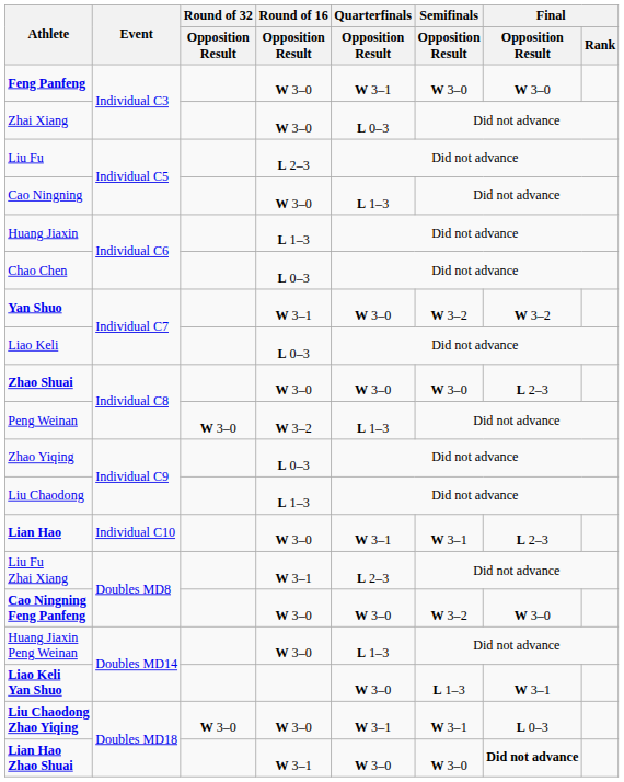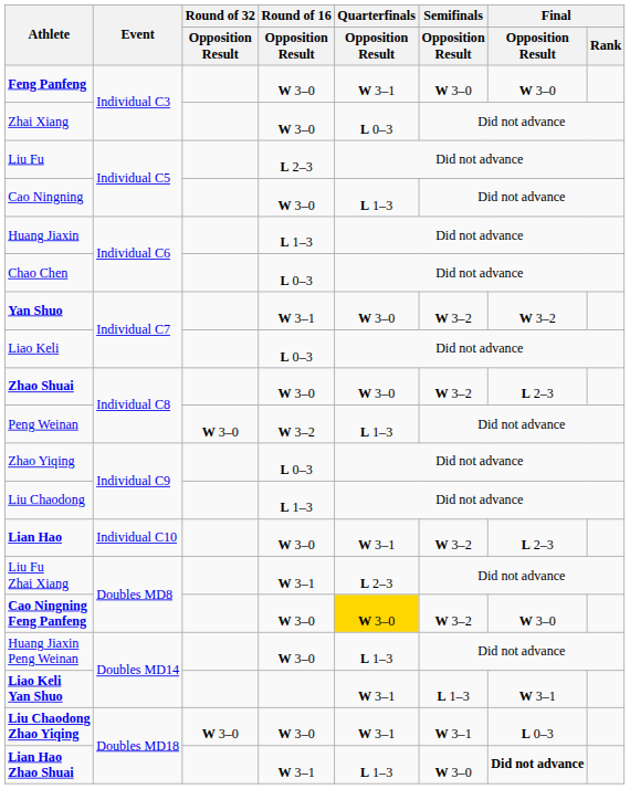 <table class=wikitable style="font-size:90%">
 <tr align=center>
 <th rowspan="2">Athlete</th>
 <th rowspan="2">Event</th>
 <th>Round of 32</th>
 <th>Round of 16</th>
 <th>Quarterfinals</th>
 <th>Semifinals</th>
 <th colspan="2">Final</th>
 </tr>
 <tr>
 <th>Opposition<br>Result</th>
 <th>Opposition<br>Result</th>
 <th>Opposition<br>Result</th>
 <th>Opposition<br>Result</th>
 <th>Opposition<br>Result</th>
 <th>Rank</th>
 </tr>
 <tr align=center>
 <td align=left><strong><a href='#'>Feng Panfeng</a></strong></td>
 <td align=left rowspan=2><a href='#'>Individual C3</a></td>
 <td></td>
 <td><br><strong>W</strong> 3–0</td>
 <td><br><strong>W</strong> 3–1</td>
 <td><br><strong>W</strong> 3–0</td>
 <td><br><strong>W</strong> 3–0</td>
 <td></td>
 </tr>
 <tr align=center>
 <td align=left><a href='#'>Zhai Xiang</a></td>
 <td></td>
 <td><br><strong>W</strong> 3–0</td>
 <td><br><strong>L</strong> 0–3</td>
 <td colspan=3>Did not advance</td>
 </tr>
 <tr align=center>
 <td align=left><a href='#'>Liu Fu</a></td>
 <td align=left rowspan=2><a href='#'>Individual C5</a></td>
 <td></td>
 <td><br><strong>L</strong> 2–3</td>
 <td colspan=4>Did not advance</td>
 </tr>
 <tr align=center>
 <td align=left><a href='#'>Cao Ningning</a></td>
 <td></td>
 <td><br><strong>W</strong> 3–0</td>
 <td><br><strong>L</strong> 1–3</td>
 <td colspan=3>Did not advance</td>
 </tr>
 <tr align=center>
 <td align=left><a href='#'>Huang Jiaxin</a></td>
 <td align=left rowspan=2><a href='#'>Individual C6</a></td>
 <td></td>
 <td><br><strong>L</strong> 1–3</td>
 <td colspan=4>Did not advance</td>
 </tr>
 <tr align=center>
 <td align=left><a href='#'>Chao Chen</a></td>
 <td></td>
 <td><br><strong>L</strong> 0–3</td>
 <td colspan=4>Did not advance</td>
 </tr>
 <tr align=center>
 <td align=left><strong><a href='#'>Yan Shuo</a></strong></td>
 <td align=left rowspan=2><a href='#'>Individual C7</a></td>
 <td></td>
 <td><br><strong>W</strong> 3–1</td>
 <td><br><strong>W</strong> 3–0</td>
 <td><br><strong>W</strong> 3–2</td>
 <td><br><strong>W</strong> 3–2</td>
 <td></td>
 </tr>
 <tr align=center>
 <td align=left><a href='#'>Liao Keli</a></td>
 <td></td>
 <td><br><strong>L</strong> 0–3</td>
 <td colspan=4>Did not advance</td>
 </tr>
 <tr align=center>
 <td align=left><strong><a href='#'>Zhao Shuai</a></strong></td>
 <td align=left rowspan=2><a href='#'>Individual C8</a></td>
 <td></td>
 <td><br><strong>W</strong> 3–0</td>
 <td><br><strong>W</strong> 3–0</td>
-<td><br><strong>W</strong> 3–0</td>
+<td><br><strong>W</strong> 3–2</td>
 <td><br><strong>L</strong> 2–3</td>
 <td></td>
 </tr>
 <tr align=center>
 <td align=left><a href='#'>Peng Weinan</a></td>
 <td><br><strong>W</strong> 3–0</td>
 <td><br><strong>W</strong> 3–2</td>
 <td><br><strong>L</strong> 1–3</td>
 <td colspan=3>Did not advance</td>
 </tr>
 <tr align=center>
 <td align=left><a href='#'>Zhao Yiqing</a></td>
 <td align=left rowspan=2><a href='#'>Individual C9</a></td>
 <td></td>
 <td><br><strong>L</strong> 0–3</td>
 <td colspan=4>Did not advance</td>
 </tr>
 <tr align=center>
 <td align=left><a href='#'>Liu Chaodong</a></td>
 <td></td>
 <td><br><strong>L</strong> 1–3</td>
 <td colspan=4>Did not advance</td>
 </tr>
 <tr align=center>
 <td align=left><strong><a href='#'>Lian Hao</a></strong></td>
 <td align=left><a href='#'>Individual C10</a></td>
 <td></td>
 <td><br><strong>W</strong> 3–0</td>
 <td><br><strong>W</strong> 3–1</td>
-<td><br><strong>W</strong> 3–1</td>
+<td><br><strong>W</strong> 3–2</td>
 <td><br><strong>L</strong> 2–3</td>
 <td></td>
 </tr>
 <tr align=center>
 <td align=left><a href='#'>Liu Fu</a><br><a href='#'>Zhai Xiang</a></td>
 <td align=left rowspan=2><a href='#'>Doubles MD8</a></td>
 <td></td>
 <td><br><strong>W</strong> 3–1</td>
 <td><br><strong>L</strong> 2–3</td>
 <td colspan=3>Did not advance</td>
 </tr>
 <tr align=center>
 <td align=left><strong><a href='#'>Cao Ningning</a></strong><br><strong><a href='#'>Feng Panfeng</a></strong></td>
 <td></td>
 <td><br><strong>W</strong> 3–0</td>
-<td><br><strong>W</strong> 3–0</td>
+<td style="background: gold;"><br><strong>W</strong> 3–0</td>
 <td><br><strong>W</strong> 3–2</td>
 <td><br><strong>W</strong> 3–0</td>
 <td></td>
 </tr>
 <tr align=center>
 <td align=left><a href='#'>Huang Jiaxin</a><br><a href='#'>Peng Weinan</a></td>
 <td align=left rowspan=2><a href='#'>Doubles MD14</a></td>
 <td></td>
 <td><br><strong>W</strong> 3–0</td>
 <td><br><strong>L</strong> 1–3</td>
 <td colspan=3>Did not advance</td>
 </tr>
 <tr align=center>
 <td align=left><strong><a href='#'>Liao Keli</a></strong><br><strong><a href='#'>Yan Shuo</a></strong></td>
 <td></td>
 <td></td>
-<td><br><strong>W</strong> 3–0</td>
+<td><br><strong>W</strong> 3–1</td>
 <td><br><strong>L</strong> 1–3</td>
 <td><br><strong>W</strong> 3–1</td>
 <td></td>
 </tr>
 <tr align=center>
 <td align=left><strong><a href='#'>Liu Chaodong</a></strong><br><strong><a href='#'>Zhao Yiqing</a></strong></td>
 <td align=left rowspan=2><a href='#'>Doubles MD18</a></td>
 <td><br><strong>W</strong> 3–0</td>
 <td><br><strong>W</strong> 3–0</td>
 <td><br><strong>W</strong> 3–1</td>
 <td><br><strong>W</strong> 3–1</td>
 <td><br><strong>L</strong> 0–3</td>
 <td></td>
 </tr>
 <tr align=center>
 <td align=left><strong><a href='#'>Lian Hao</a></strong><br><strong><a href='#'>Zhao Shuai</a></strong></td>
 <td></td>
 <td><br><strong>W</strong> 3–1</td>
-<td><br><strong>W</strong> 3–0</td>
+<td><br><strong>L</strong> 1–3</td>
 <td><br><strong>W</strong> 3–0</td>
 <td><strong>Did not advance</strong></td>
 <td></td>
 </tr>
 </table>
